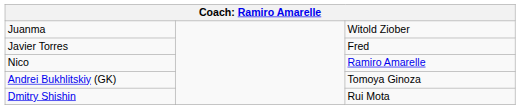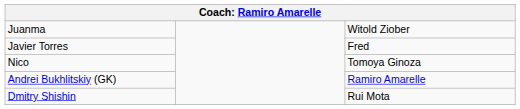 <table class="wikitable"  style="margin:1em auto;">
 <tr>
 <th width="750" colspan="3"><strong>Coach: <a href='#'>Ramiro Amarelle</a></strong></th>
 </tr>
 <tr>
 <td width="250"> Juanma</td>
 <td width="250" rowspan="6"></td>
 <td width="250"> Witold Ziober</td>
 </tr>
 <tr>
 <td width="250"> Javier Torres</td>
 <td width="250"> Fred</td>
 </tr>
 <tr>
 <td width="250"> Nico</td>
-<td width="250"> <a href='#'>Ramiro Amarelle</a></td>
+<td width="250"> Tomoya Ginoza</td>
 </tr>
 <tr>
 <td width="250"> <a href='#'>Andrei Bukhlitskiy</a> (GK)</td>
-<td width="250"> Tomoya Ginoza</td>
+<td width="250"> <a href='#'>Ramiro Amarelle</a></td>
 </tr>
 <tr>
 <td width="250"> <a href='#'>Dmitry Shishin</a></td>
 <td width="250"> Rui Mota</td>
 </tr>
 </table>
